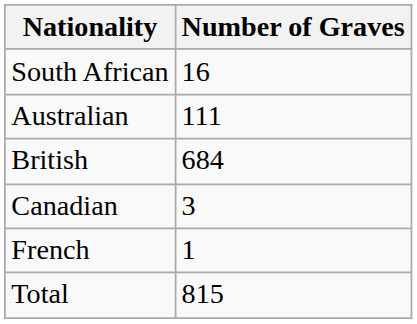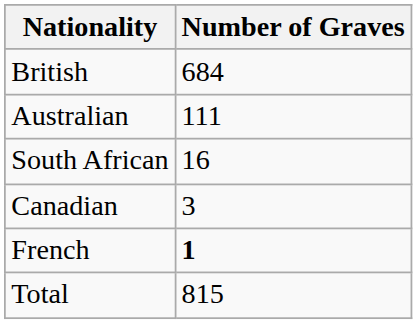 <table class="wikitable">
 <tr>
 <th>Nationality</th>
 <th>Number of Graves</th>
 </tr>
 <tr>
-<td>South African</td>
-<td>16</td>
+<td>British</td>
+<td>684</td>
 </tr>
 <tr>
 <td>Australian</td>
 <td>111</td>
 </tr>
 <tr>
-<td>British</td>
-<td>684</td>
+<td>South African</td>
+<td>16</td>
 </tr>
 <tr>
 <td>Canadian</td>
 <td>3</td>
 </tr>
 <tr>
 <td>French</td>
-<td>1</td>
+<td><strong>1</strong></td>
 </tr>
 <tr>
 <td>Total</td>
 <td>815</td>
 </tr>
 </table>
